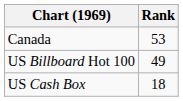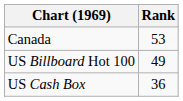 <table class="wikitable sortable">
 <tr>
 <th>Chart (1969)</th>
 <th style="text-align:center;">Rank</th>
 </tr>
 <tr>
 <td>Canada</td>
 <td style="text-align:center;">53</td>
 </tr>
 <tr>
 <td>US <em>Billboard</em> Hot 100</td>
 <td style="text-align:center;">49</td>
 </tr>
 <tr>
 <td>US <em>Cash Box</em></td>
-<td style="text-align:center;">18</td>
+<td style="text-align:center;">36</td>
 </tr>
 </table>
